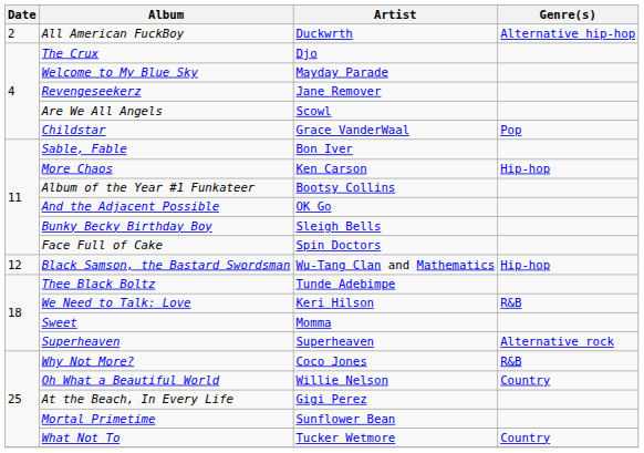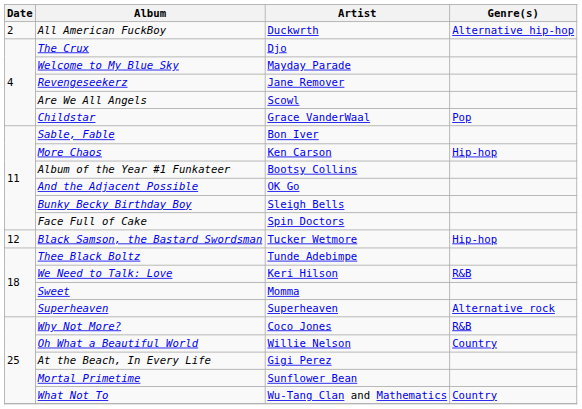 <table class="wikitable">
 <tr>
 <th>Date</th>
 <th>Album</th>
 <th>Artist</th>
 <th>Genre(s)</th>
 </tr>
 <tr>
 <td>2</td>
 <td><em>All American FuckBoy</em></td>
 <td><a href='#'>Duckwrth</a></td>
 <td><a href='#'>Alternative hip-hop</a></td>
 </tr>
 <tr>
 <td rowspan="5">4</td>
 <td><em><a href='#'>The Crux</a></em></td>
 <td><a href='#'>Djo</a></td>
 <td></td>
 </tr>
 <tr>
 <td><em><a href='#'>Welcome to My Blue Sky</a></em></td>
 <td><a href='#'>Mayday Parade</a></td>
 <td></td>
 </tr>
 <tr>
 <td><em><a href='#'>Revengeseekerz</a></em></td>
 <td><a href='#'>Jane Remover</a></td>
 <td></td>
 </tr>
 <tr>
 <td><em>Are We All Angels</em></td>
 <td><a href='#'>Scowl</a></td>
 <td></td>
 </tr>
 <tr>
 <td><em><a href='#'>Childstar</a></em></td>
 <td><a href='#'>Grace VanderWaal</a></td>
 <td><a href='#'>Pop</a></td>
 </tr>
 <tr>
 <td rowspan="6">11</td>
 <td><em><a href='#'>Sable, Fable</a></em></td>
 <td><a href='#'>Bon Iver</a></td>
 <td></td>
 </tr>
 <tr>
 <td><em><a href='#'>More Chaos</a></em></td>
 <td><a href='#'>Ken Carson</a></td>
 <td><a href='#'>Hip-hop</a></td>
 </tr>
 <tr>
 <td><em>Album of the Year #1 Funkateer</em></td>
 <td><a href='#'>Bootsy Collins</a></td>
 <td></td>
 </tr>
 <tr>
 <td><em><a href='#'>And the Adjacent Possible</a></em></td>
 <td><a href='#'>OK Go</a></td>
 <td></td>
 </tr>
 <tr>
 <td><em><a href='#'>Bunky Becky Birthday Boy</a></em></td>
 <td><a href='#'>Sleigh Bells</a></td>
 <td></td>
 </tr>
 <tr>
 <td><em>Face Full of Cake</em></td>
 <td><a href='#'>Spin Doctors</a></td>
 <td></td>
 </tr>
 <tr>
 <td>12</td>
 <td><em><a href='#'>Black Samson, the Bastard Swordsman</a></em></td>
-<td><a href='#'>Wu-Tang Clan</a> and <a href='#'>Mathematics</a></td>
+<td><a href='#'>Tucker Wetmore</a></td>
 <td><a href='#'>Hip-hop</a></td>
 </tr>
 <tr>
 <td rowspan="4">18</td>
 <td><em><a href='#'>Thee Black Boltz</a></em></td>
 <td><a href='#'>Tunde Adebimpe</a></td>
 <td></td>
 </tr>
 <tr>
 <td><em><a href='#'>We Need to Talk: Love</a></em></td>
 <td><a href='#'>Keri Hilson</a></td>
 <td><a href='#'>R&B</a></td>
 </tr>
 <tr>
 <td><em><a href='#'>Sweet</a></em></td>
 <td><a href='#'>Momma</a></td>
 <td></td>
 </tr>
 <tr>
 <td><em><a href='#'>Superheaven</a></em></td>
 <td><a href='#'>Superheaven</a></td>
 <td><a href='#'>Alternative rock</a></td>
 </tr>
 <tr>
 <td rowspan="5">25</td>
 <td><em><a href='#'>Why Not More?</a></em></td>
 <td><a href='#'>Coco Jones</a></td>
 <td><a href='#'>R&B</a></td>
 </tr>
 <tr>
 <td><em><a href='#'>Oh What a Beautiful World</a></em></td>
 <td><a href='#'>Willie Nelson</a></td>
 <td><a href='#'>Country</a></td>
 </tr>
 <tr>
 <td><em>At the Beach, In Every Life</em></td>
 <td><a href='#'>Gigi Perez</a></td>
 <td></td>
 </tr>
 <tr>
 <td><em><a href='#'>Mortal Primetime</a></em></td>
 <td><a href='#'>Sunflower Bean</a></td>
 <td></td>
 </tr>
 <tr>
 <td><em><a href='#'>What Not To</a></em></td>
-<td><a href='#'>Tucker Wetmore</a></td>
+<td><a href='#'>Wu-Tang Clan</a> and <a href='#'>Mathematics</a></td>
 <td><a href='#'>Country</a></td>
 </tr>
 <tr>
 </tr>
 </table>
